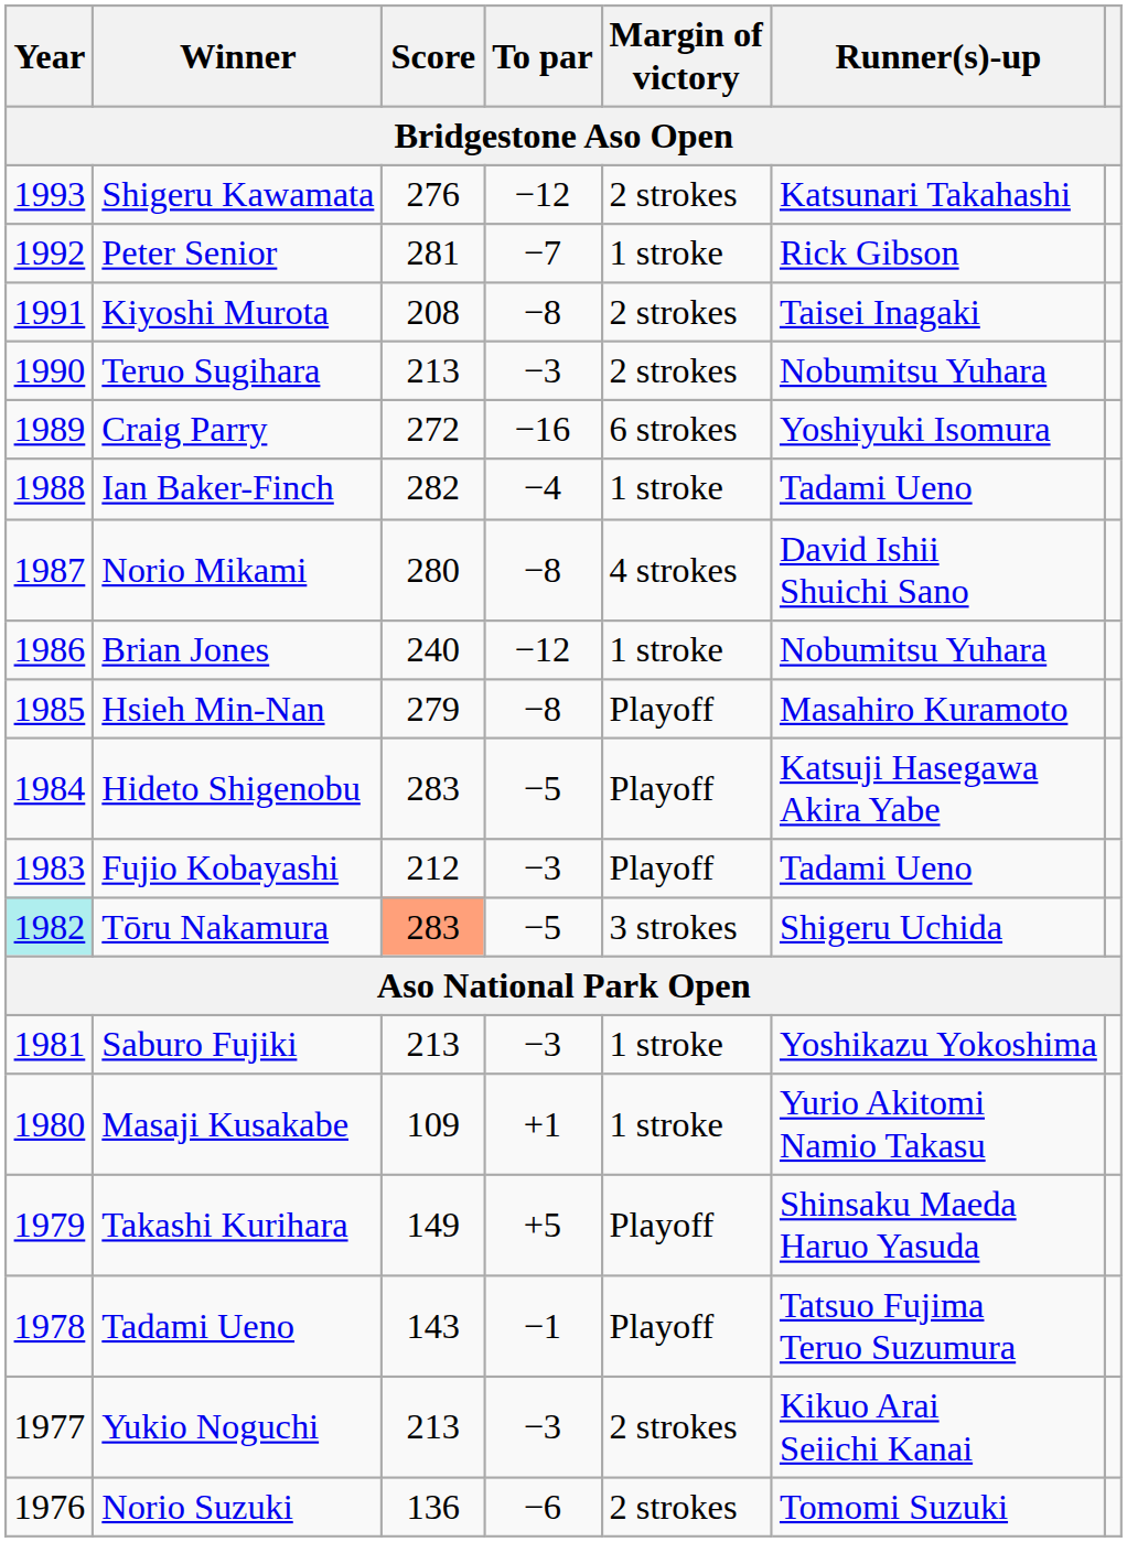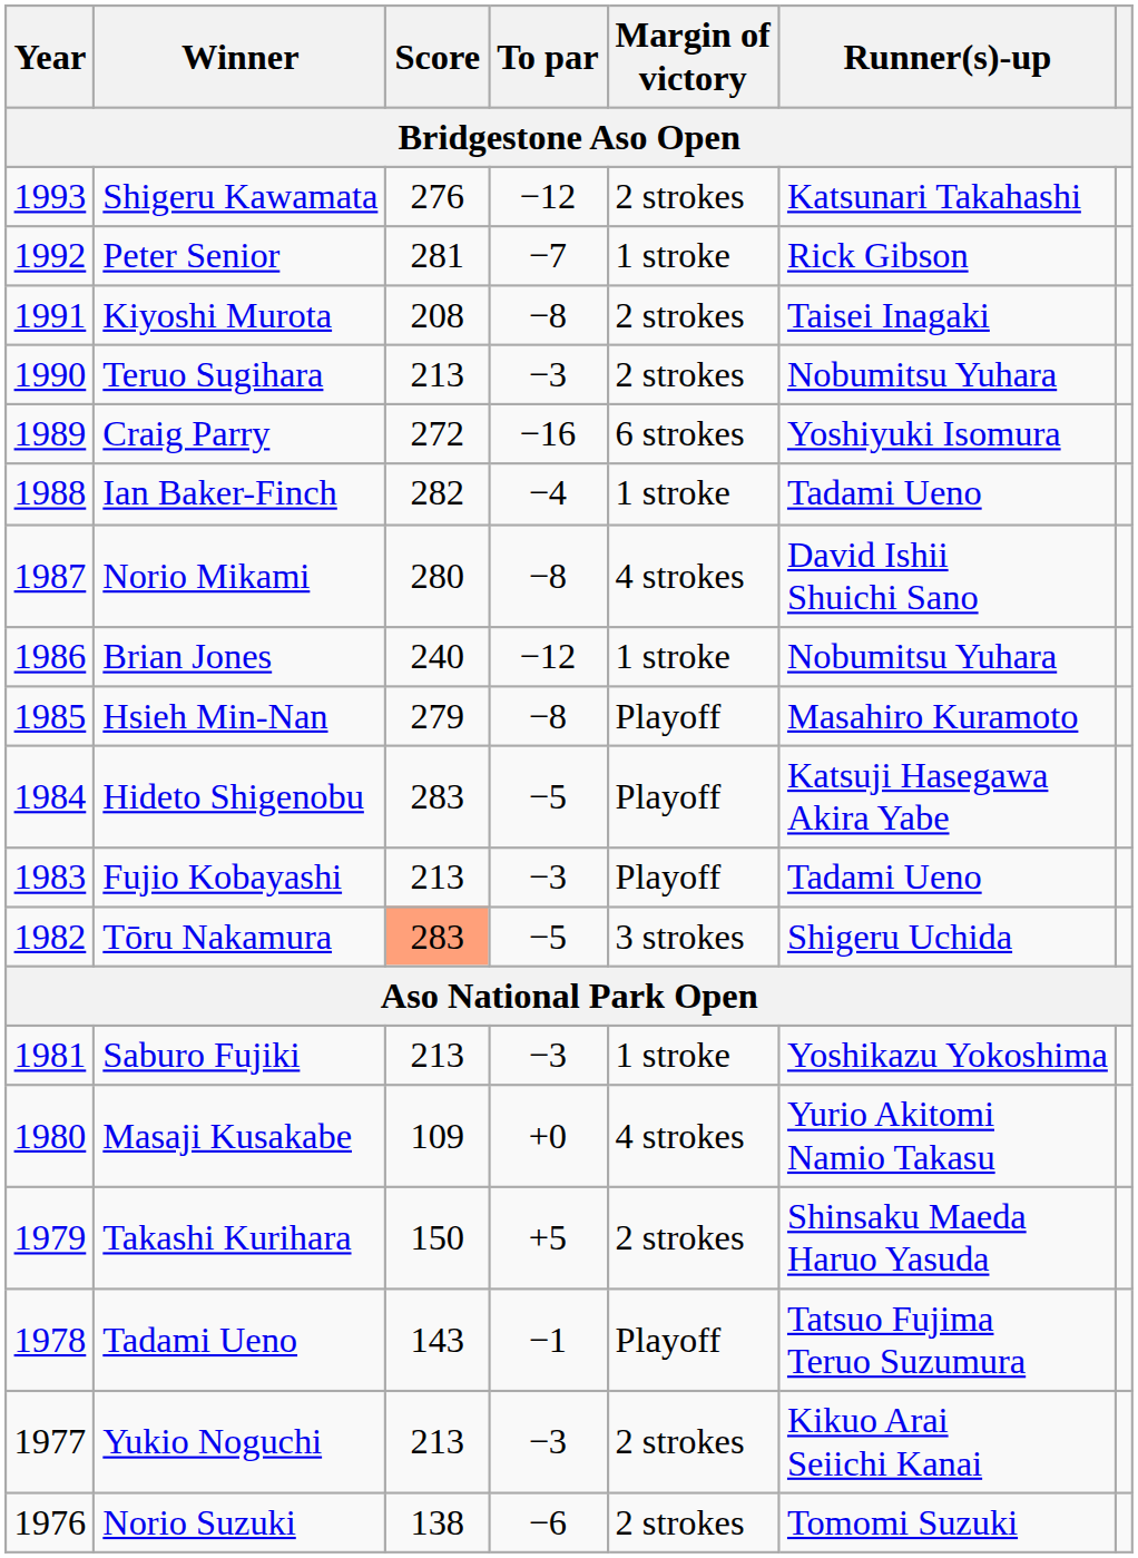 <table class=wikitable style="font-size:95%">
 <tr>
 <th>Year</th>
 <th>Winner</th>
 <th>Score</th>
 <th>To par</th>
 <th>Margin of<br>victory</th>
 <th>Runner(s)-up</th>
 <th></th>
 </tr>
 <tr>
 <th colspan=7>Bridgestone Aso Open</th>
 </tr>
 <tr>
 <td><a href='#'>1993</a></td>
 <td> <a href='#'>Shigeru Kawamata</a></td>
 <td align=center>276</td>
 <td align=center>−12</td>
 <td>2 strokes</td>
 <td> <a href='#'>Katsunari Takahashi</a></td>
 <td></td>
 </tr>
 <tr>
 <td><a href='#'>1992</a></td>
 <td> <a href='#'>Peter Senior</a></td>
 <td align=center>281</td>
 <td align=center>−7</td>
 <td>1 stroke</td>
 <td> <a href='#'>Rick Gibson</a></td>
 <td></td>
 </tr>
 <tr>
 <td><a href='#'>1991</a></td>
 <td> <a href='#'>Kiyoshi Murota</a></td>
 <td align=center>208</td>
 <td align=center>−8</td>
 <td>2 strokes</td>
 <td> <a href='#'>Taisei Inagaki</a></td>
 <td></td>
 </tr>
 <tr>
 <td><a href='#'>1990</a></td>
 <td> <a href='#'>Teruo Sugihara</a></td>
 <td align=center>213</td>
 <td align=center>−3</td>
 <td>2 strokes</td>
 <td> <a href='#'>Nobumitsu Yuhara</a></td>
 <td></td>
 </tr>
 <tr>
 <td><a href='#'>1989</a></td>
 <td> <a href='#'>Craig Parry</a></td>
 <td align=center>272</td>
 <td align=center>−16</td>
 <td>6 strokes</td>
 <td> <a href='#'>Yoshiyuki Isomura</a></td>
 <td></td>
 </tr>
 <tr>
 <td><a href='#'>1988</a></td>
 <td> <a href='#'>Ian Baker-Finch</a></td>
 <td align=center>282</td>
 <td align=center>−4</td>
 <td>1 stroke</td>
 <td> <a href='#'>Tadami Ueno</a></td>
 <td></td>
 </tr>
 <tr>
 <td><a href='#'>1987</a></td>
 <td> <a href='#'>Norio Mikami</a></td>
 <td align=center>280</td>
 <td align=center>−8</td>
 <td>4 strokes</td>
 <td> <a href='#'>David Ishii</a><br> <a href='#'>Shuichi Sano</a></td>
 <td></td>
 </tr>
 <tr>
 <td><a href='#'>1986</a></td>
 <td> <a href='#'>Brian Jones</a></td>
 <td align=center>240</td>
 <td align=center>−12</td>
 <td>1 stroke</td>
 <td> <a href='#'>Nobumitsu Yuhara</a></td>
 <td></td>
 </tr>
 <tr>
 <td><a href='#'>1985</a></td>
 <td> <a href='#'>Hsieh Min-Nan</a></td>
 <td align=center>279</td>
 <td align=center>−8</td>
 <td>Playoff</td>
 <td> <a href='#'>Masahiro Kuramoto</a></td>
 <td></td>
 </tr>
 <tr>
 <td><a href='#'>1984</a></td>
 <td> <a href='#'>Hideto Shigenobu</a></td>
 <td align=center>283</td>
 <td align=center>−5</td>
 <td>Playoff</td>
 <td> <a href='#'>Katsuji Hasegawa</a><br> <a href='#'>Akira Yabe</a></td>
 <td></td>
 </tr>
 <tr>
 <td><a href='#'>1983</a></td>
 <td> <a href='#'>Fujio Kobayashi</a></td>
-<td align=center>212</td>
+<td align=center>213</td>
 <td align=center>−3</td>
 <td>Playoff</td>
 <td> <a href='#'>Tadami Ueno</a></td>
 <td></td>
 </tr>
 <tr>
-<td style="background: paleturquoise;"><a href='#'>1982</a></td>
+<td><a href='#'>1982</a></td>
 <td> <a href='#'>Tōru Nakamura</a></td>
 <td align=center style="background: lightsalmon;">283</td>
 <td align=center>−5</td>
 <td>3 strokes</td>
 <td> <a href='#'>Shigeru Uchida</a></td>
 <td></td>
 </tr>
 <tr>
 <th colspan=7>Aso National Park Open</th>
 </tr>
 <tr>
 <td><a href='#'>1981</a></td>
 <td> <a href='#'>Saburo Fujiki</a></td>
 <td align=center>213</td>
 <td align=center>−3</td>
 <td>1 stroke</td>
 <td> <a href='#'>Yoshikazu Yokoshima</a></td>
 <td></td>
 </tr>
 <tr>
 <td><a href='#'>1980</a></td>
 <td> <a href='#'>Masaji Kusakabe</a></td>
 <td align=center>109</td>
-<td align=center>+1</td>
-<td>1 stroke</td>
+<td align=center>+0</td>
+<td>4 strokes</td>
 <td> <a href='#'>Yurio Akitomi</a><br> <a href='#'>Namio Takasu</a></td>
 <td></td>
 </tr>
 <tr>
 <td><a href='#'>1979</a></td>
 <td> <a href='#'>Takashi Kurihara</a></td>
-<td align=center>149</td>
+<td align=center>150</td>
 <td align=center>+5</td>
-<td>Playoff</td>
+<td>2 strokes</td>
 <td> <a href='#'>Shinsaku Maeda</a><br> <a href='#'>Haruo Yasuda</a></td>
 <td></td>
 </tr>
 <tr>
 <td><a href='#'>1978</a></td>
 <td> <a href='#'>Tadami Ueno</a></td>
 <td align=center>143</td>
 <td align=center>−1</td>
 <td>Playoff</td>
 <td> <a href='#'>Tatsuo Fujima</a><br> <a href='#'>Teruo Suzumura</a></td>
 <td></td>
 </tr>
 <tr>
 <td>1977</td>
 <td> <a href='#'>Yukio Noguchi</a></td>
 <td align=center>213</td>
 <td align=center>−3</td>
 <td>2 strokes</td>
 <td> <a href='#'>Kikuo Arai</a><br> <a href='#'>Seiichi Kanai</a></td>
 <td></td>
 </tr>
 <tr>
 <td>1976</td>
 <td> <a href='#'>Norio Suzuki</a></td>
-<td align=center>136</td>
+<td align=center>138</td>
 <td align=center>−6</td>
 <td>2 strokes</td>
 <td> <a href='#'>Tomomi Suzuki</a></td>
 <td></td>
 </tr>
 </table>
